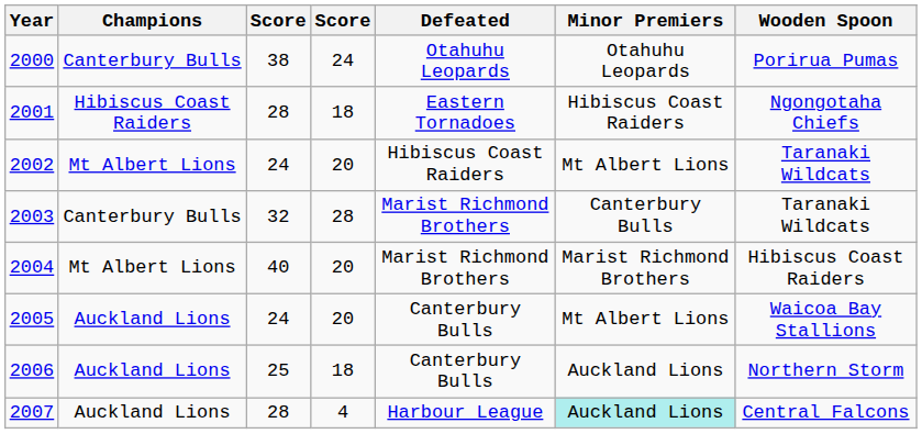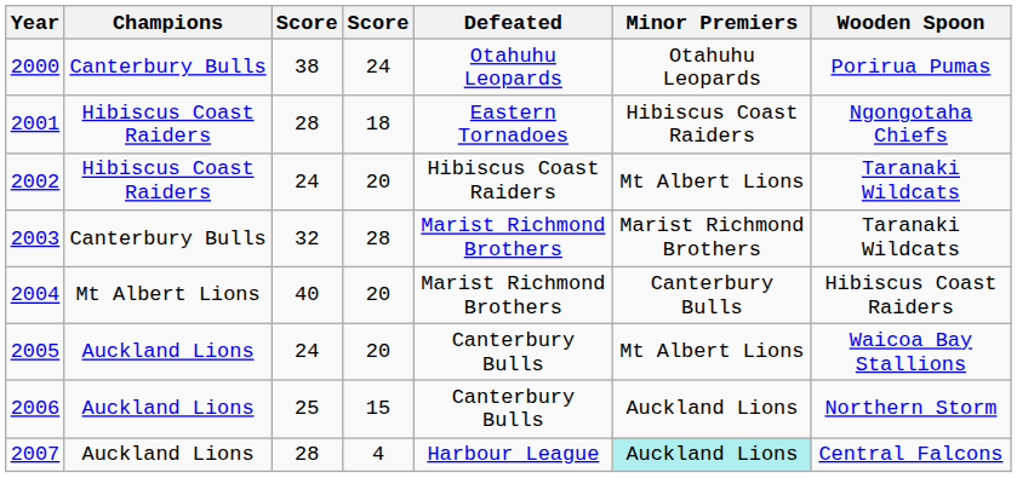 <table class="wikitable" style="text-align:center;">
 <tr>
 <th width=25>Year</th>
 <th width=125>Champions</th>
 <th width=20>Score</th>
 <th width=20>Score</th>
 <th width=120>Defeated</th>
 <th width=120>Minor Premiers</th>
 <th width=120>Wooden Spoon</th>
 </tr>
 <tr>
 <td><a href='#'>2000</a></td>
 <td><a href='#'>Canterbury Bulls</a></td>
 <td>38</td>
 <td>24</td>
 <td><a href='#'>Otahuhu Leopards</a></td>
 <td>Otahuhu Leopards</td>
 <td><a href='#'>Porirua Pumas</a></td>
 </tr>
 <tr>
 <td><a href='#'>2001</a></td>
 <td><a href='#'>Hibiscus Coast Raiders</a></td>
 <td>28</td>
 <td>18</td>
 <td><a href='#'>Eastern Tornadoes</a></td>
 <td>Hibiscus Coast Raiders</td>
 <td><a href='#'>Ngongotaha Chiefs</a></td>
 </tr>
 <tr>
 <td><a href='#'>2002</a></td>
-<td><a href='#'>Mt Albert Lions</a></td>
+<td><a href='#'>Hibiscus Coast Raiders</a></td>
 <td>24</td>
 <td>20</td>
 <td>Hibiscus Coast Raiders</td>
 <td>Mt Albert Lions</td>
 <td><a href='#'>Taranaki Wildcats</a></td>
 </tr>
 <tr>
 <td><a href='#'>2003</a></td>
 <td>Canterbury Bulls</td>
 <td>32</td>
 <td>28</td>
 <td><a href='#'>Marist Richmond Brothers</a></td>
-<td>Canterbury Bulls</td>
+<td>Marist Richmond Brothers</td>
 <td>Taranaki Wildcats</td>
 </tr>
 <tr>
 <td><a href='#'>2004</a></td>
 <td>Mt Albert Lions</td>
 <td>40</td>
 <td>20</td>
 <td>Marist Richmond Brothers</td>
-<td>Marist Richmond Brothers</td>
+<td>Canterbury Bulls</td>
 <td>Hibiscus Coast Raiders</td>
 </tr>
 <tr>
 <td><a href='#'>2005</a></td>
 <td><a href='#'>Auckland Lions</a></td>
 <td>24</td>
 <td>20</td>
 <td>Canterbury Bulls</td>
 <td>Mt Albert Lions</td>
 <td><a href='#'>Waicoa Bay Stallions</a></td>
 </tr>
 <tr>
 <td><a href='#'>2006</a></td>
 <td><a href='#'>Auckland Lions</a></td>
 <td>25</td>
-<td>18</td>
+<td>15</td>
 <td>Canterbury Bulls</td>
 <td>Auckland Lions</td>
 <td><a href='#'>Northern Storm</a></td>
 </tr>
 <tr>
 <td><a href='#'>2007</a></td>
 <td>Auckland Lions</td>
 <td>28</td>
 <td>4</td>
 <td><a href='#'>Harbour League</a></td>
 <td style="background: paleturquoise;">Auckland Lions</td>
 <td><a href='#'>Central Falcons</a></td>
 </tr>
 </table>
